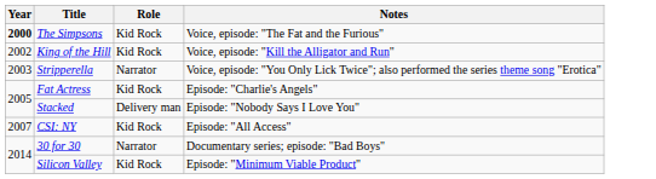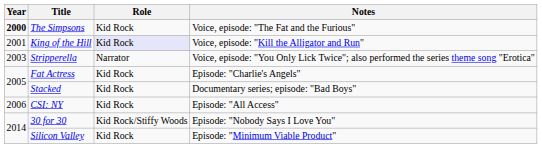 <table class="wikitable sortable" summary="List of television appearances and roles">
 <tr>
 <th>Year</th>
 <th>Title</th>
 <th>Role</th>
 <th class="unsortable">Notes</th>
 </tr>
 <tr>
 <td><strong>2000</strong></td>
 <td><em><a href='#'>The Simpsons</a></em></td>
 <td>Kid Rock</td>
 <td>Voice, episode: "The Fat and the Furious"</td>
 </tr>
 <tr>
-<td>2002</td>
+<td>2001</td>
 <td><em><a href='#'>King of the Hill</a></em></td>
-<td>Kid Rock</td>
+<td style="background: lavender;">Kid Rock</td>
 <td>Voice, episode: "<a href='#'>Kill the Alligator and Run</a>"</td>
 </tr>
 <tr>
 <td>2003</td>
 <td><em><a href='#'>Stripperella</a></em></td>
 <td>Narrator</td>
 <td>Voice, episode: "You Only Lick Twice"; also performed the series <a href='#'>theme song</a> "Erotica"</td>
 </tr>
 <tr>
 <td rowspan="2">2005</td>
 <td><em><a href='#'>Fat Actress</a></em></td>
 <td>Kid Rock</td>
 <td>Episode: "Charlie's Angels"</td>
 </tr>
 <tr>
 <td><em><a href='#'>Stacked</a></em></td>
-<td>Delivery man</td>
-<td>Episode: "Nobody Says I Love You"</td>
+<td>Kid Rock</td>
+<td>Documentary series; episode: "Bad Boys"</td>
 </tr>
 <tr>
-<td>2007</td>
+<td>2006</td>
 <td><em><a href='#'>CSI: NY</a></em></td>
 <td>Kid Rock</td>
 <td>Episode: "All Access"</td>
 </tr>
 <tr>
 <td rowspan="2">2014</td>
 <td><em><a href='#'>30 for 30</a></em></td>
-<td>Narrator</td>
-<td>Documentary series; episode: "Bad Boys"</td>
+<td>Kid Rock/Stiffy Woods</td>
+<td>Episode: "Nobody Says I Love You"</td>
 </tr>
 <tr>
 <td><em><a href='#'>Silicon Valley</a></em></td>
 <td>Kid Rock</td>
 <td>Episode: "<a href='#'>Minimum Viable Product</a>"</td>
 </tr>
 </table>
